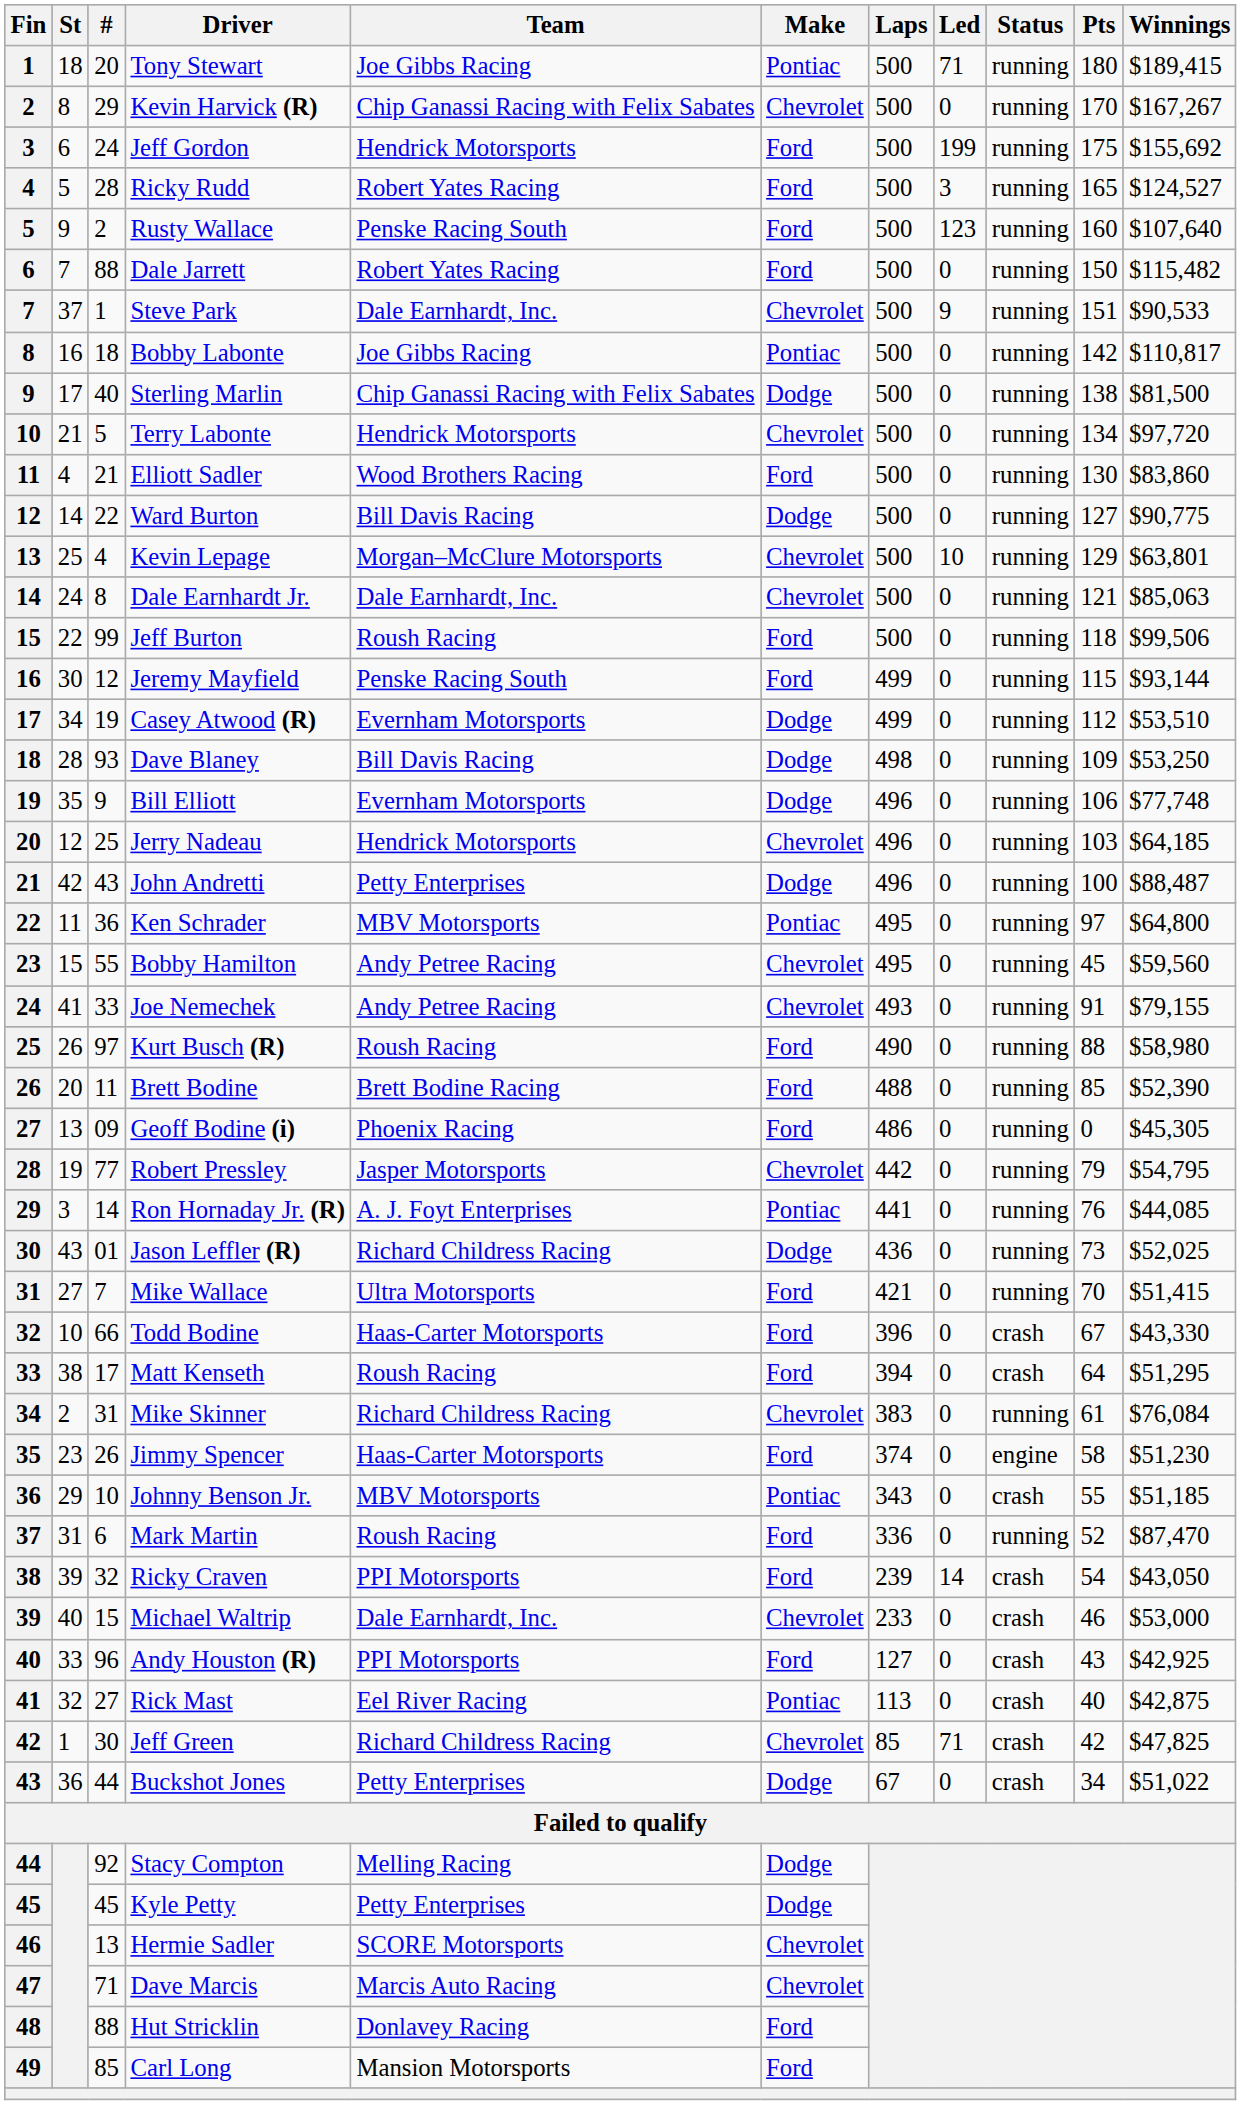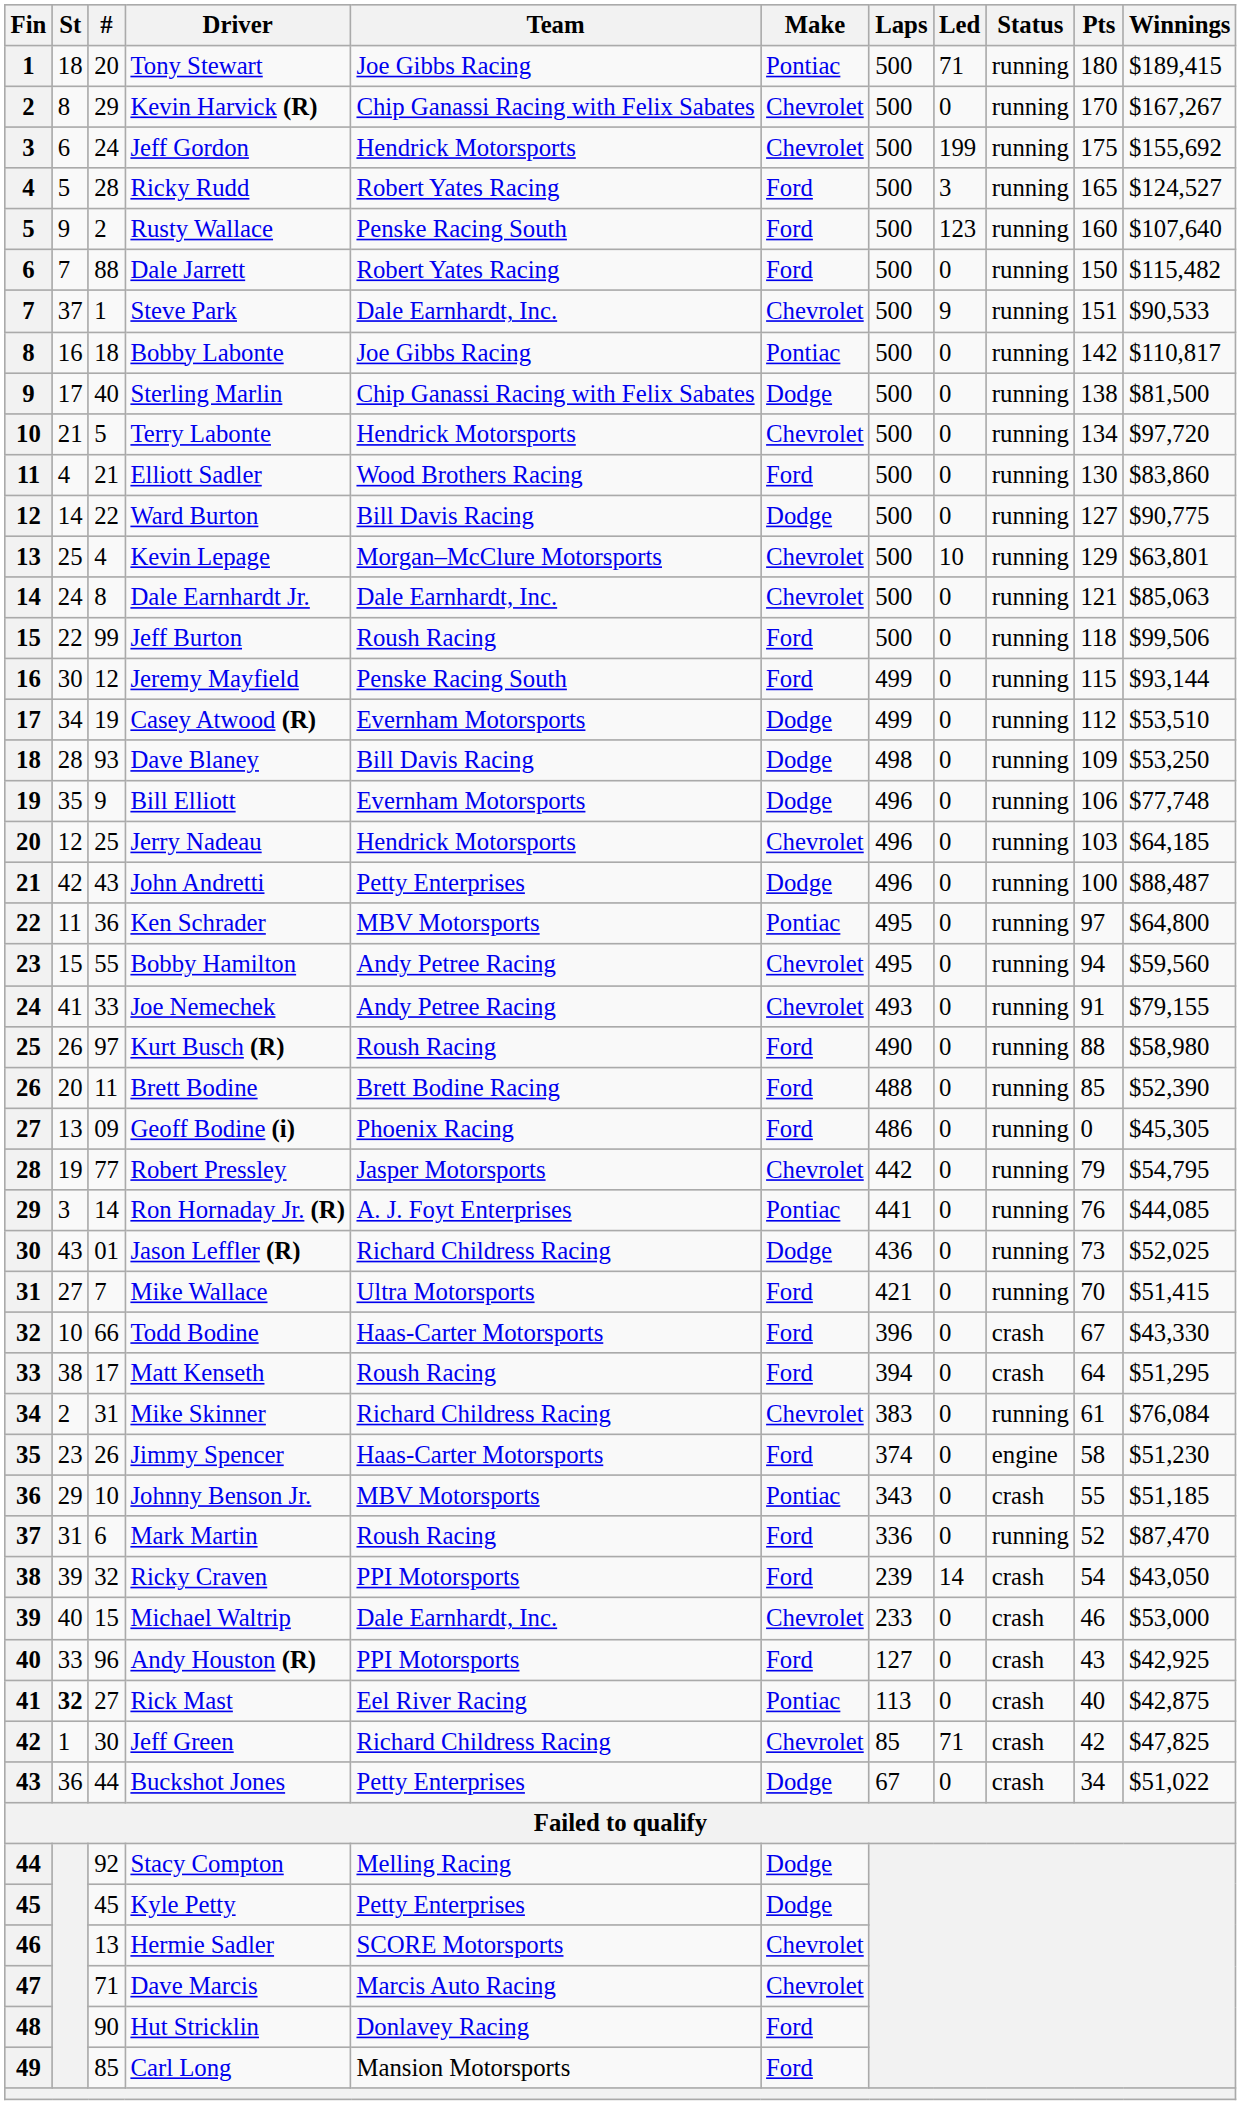 <table class="wikitable" style="font-size:95%">
 <tr>
 <th>Fin</th>
 <th>St</th>
 <th>#</th>
 <th>Driver</th>
 <th>Team</th>
 <th>Make</th>
 <th>Laps</th>
 <th>Led</th>
 <th>Status</th>
 <th>Pts</th>
 <th>Winnings</th>
 </tr>
 <tr>
 <th>1</th>
 <td>18</td>
 <td>20</td>
 <td><a href='#'>Tony Stewart</a></td>
 <td><a href='#'>Joe Gibbs Racing</a></td>
 <td><a href='#'>Pontiac</a></td>
 <td>500</td>
 <td>71</td>
 <td>running</td>
 <td>180</td>
 <td>$189,415</td>
 </tr>
 <tr>
 <th>2</th>
 <td>8</td>
 <td>29</td>
 <td><a href='#'>Kevin Harvick</a> <strong>(R)</strong></td>
 <td><a href='#'>Chip Ganassi Racing with Felix Sabates</a></td>
 <td><a href='#'>Chevrolet</a></td>
 <td>500</td>
 <td>0</td>
 <td>running</td>
 <td>170</td>
 <td>$167,267</td>
 </tr>
 <tr>
 <th>3</th>
 <td>6</td>
 <td>24</td>
 <td><a href='#'>Jeff Gordon</a></td>
 <td><a href='#'>Hendrick Motorsports</a></td>
-<td><a href='#'>Ford</a></td>
+<td><a href='#'>Chevrolet</a></td>
 <td>500</td>
 <td>199</td>
 <td>running</td>
 <td>175</td>
 <td>$155,692</td>
 </tr>
 <tr>
 <th>4</th>
 <td>5</td>
 <td>28</td>
 <td><a href='#'>Ricky Rudd</a></td>
 <td><a href='#'>Robert Yates Racing</a></td>
 <td><a href='#'>Ford</a></td>
 <td>500</td>
 <td>3</td>
 <td>running</td>
 <td>165</td>
 <td>$124,527</td>
 </tr>
 <tr>
 <th>5</th>
 <td>9</td>
 <td>2</td>
 <td><a href='#'>Rusty Wallace</a></td>
 <td><a href='#'>Penske Racing South</a></td>
 <td><a href='#'>Ford</a></td>
 <td>500</td>
 <td>123</td>
 <td>running</td>
 <td>160</td>
 <td>$107,640</td>
 </tr>
 <tr>
 <th>6</th>
 <td>7</td>
 <td>88</td>
 <td><a href='#'>Dale Jarrett</a></td>
 <td><a href='#'>Robert Yates Racing</a></td>
 <td><a href='#'>Ford</a></td>
 <td>500</td>
 <td>0</td>
 <td>running</td>
 <td>150</td>
 <td>$115,482</td>
 </tr>
 <tr>
 <th>7</th>
 <td>37</td>
 <td>1</td>
 <td><a href='#'>Steve Park</a></td>
 <td><a href='#'>Dale Earnhardt, Inc.</a></td>
 <td><a href='#'>Chevrolet</a></td>
 <td>500</td>
 <td>9</td>
 <td>running</td>
 <td>151</td>
 <td>$90,533</td>
 </tr>
 <tr>
 <th>8</th>
 <td>16</td>
 <td>18</td>
 <td><a href='#'>Bobby Labonte</a></td>
 <td><a href='#'>Joe Gibbs Racing</a></td>
 <td><a href='#'>Pontiac</a></td>
 <td>500</td>
 <td>0</td>
 <td>running</td>
 <td>142</td>
 <td>$110,817</td>
 </tr>
 <tr>
 <th>9</th>
 <td>17</td>
 <td>40</td>
 <td><a href='#'>Sterling Marlin</a></td>
 <td><a href='#'>Chip Ganassi Racing with Felix Sabates</a></td>
 <td><a href='#'>Dodge</a></td>
 <td>500</td>
 <td>0</td>
 <td>running</td>
 <td>138</td>
 <td>$81,500</td>
 </tr>
 <tr>
 <th>10</th>
 <td>21</td>
 <td>5</td>
 <td><a href='#'>Terry Labonte</a></td>
 <td><a href='#'>Hendrick Motorsports</a></td>
 <td><a href='#'>Chevrolet</a></td>
 <td>500</td>
 <td>0</td>
 <td>running</td>
 <td>134</td>
 <td>$97,720</td>
 </tr>
 <tr>
 <th>11</th>
 <td>4</td>
 <td>21</td>
 <td><a href='#'>Elliott Sadler</a></td>
 <td><a href='#'>Wood Brothers Racing</a></td>
 <td><a href='#'>Ford</a></td>
 <td>500</td>
 <td>0</td>
 <td>running</td>
 <td>130</td>
 <td>$83,860</td>
 </tr>
 <tr>
 <th>12</th>
 <td>14</td>
 <td>22</td>
 <td><a href='#'>Ward Burton</a></td>
 <td><a href='#'>Bill Davis Racing</a></td>
 <td><a href='#'>Dodge</a></td>
 <td>500</td>
 <td>0</td>
 <td>running</td>
 <td>127</td>
 <td>$90,775</td>
 </tr>
 <tr>
 <th>13</th>
 <td>25</td>
 <td>4</td>
 <td><a href='#'>Kevin Lepage</a></td>
 <td><a href='#'>Morgan–McClure Motorsports</a></td>
 <td><a href='#'>Chevrolet</a></td>
 <td>500</td>
 <td>10</td>
 <td>running</td>
 <td>129</td>
 <td>$63,801</td>
 </tr>
 <tr>
 <th>14</th>
 <td>24</td>
 <td>8</td>
 <td><a href='#'>Dale Earnhardt Jr.</a></td>
 <td><a href='#'>Dale Earnhardt, Inc.</a></td>
 <td><a href='#'>Chevrolet</a></td>
 <td>500</td>
 <td>0</td>
 <td>running</td>
 <td>121</td>
 <td>$85,063</td>
 </tr>
 <tr>
 <th>15</th>
 <td>22</td>
 <td>99</td>
 <td><a href='#'>Jeff Burton</a></td>
 <td><a href='#'>Roush Racing</a></td>
 <td><a href='#'>Ford</a></td>
 <td>500</td>
 <td>0</td>
 <td>running</td>
 <td>118</td>
 <td>$99,506</td>
 </tr>
 <tr>
 <th>16</th>
 <td>30</td>
 <td>12</td>
 <td><a href='#'>Jeremy Mayfield</a></td>
 <td><a href='#'>Penske Racing South</a></td>
 <td><a href='#'>Ford</a></td>
 <td>499</td>
 <td>0</td>
 <td>running</td>
 <td>115</td>
 <td>$93,144</td>
 </tr>
 <tr>
 <th>17</th>
 <td>34</td>
 <td>19</td>
 <td><a href='#'>Casey Atwood</a> <strong>(R)</strong></td>
 <td><a href='#'>Evernham Motorsports</a></td>
 <td><a href='#'>Dodge</a></td>
 <td>499</td>
 <td>0</td>
 <td>running</td>
 <td>112</td>
 <td>$53,510</td>
 </tr>
 <tr>
 <th>18</th>
 <td>28</td>
 <td>93</td>
 <td><a href='#'>Dave Blaney</a></td>
 <td><a href='#'>Bill Davis Racing</a></td>
 <td><a href='#'>Dodge</a></td>
 <td>498</td>
 <td>0</td>
 <td>running</td>
 <td>109</td>
 <td>$53,250</td>
 </tr>
 <tr>
 <th>19</th>
 <td>35</td>
 <td>9</td>
 <td><a href='#'>Bill Elliott</a></td>
 <td><a href='#'>Evernham Motorsports</a></td>
 <td><a href='#'>Dodge</a></td>
 <td>496</td>
 <td>0</td>
 <td>running</td>
 <td>106</td>
 <td>$77,748</td>
 </tr>
 <tr>
 <th>20</th>
 <td>12</td>
 <td>25</td>
 <td><a href='#'>Jerry Nadeau</a></td>
 <td><a href='#'>Hendrick Motorsports</a></td>
 <td><a href='#'>Chevrolet</a></td>
 <td>496</td>
 <td>0</td>
 <td>running</td>
 <td>103</td>
 <td>$64,185</td>
 </tr>
 <tr>
 <th>21</th>
 <td>42</td>
 <td>43</td>
 <td><a href='#'>John Andretti</a></td>
 <td><a href='#'>Petty Enterprises</a></td>
 <td><a href='#'>Dodge</a></td>
 <td>496</td>
 <td>0</td>
 <td>running</td>
 <td>100</td>
 <td>$88,487</td>
 </tr>
 <tr>
 <th>22</th>
 <td>11</td>
 <td>36</td>
 <td><a href='#'>Ken Schrader</a></td>
 <td><a href='#'>MBV Motorsports</a></td>
 <td><a href='#'>Pontiac</a></td>
 <td>495</td>
 <td>0</td>
 <td>running</td>
 <td>97</td>
 <td>$64,800</td>
 </tr>
 <tr>
 <th>23</th>
 <td>15</td>
 <td>55</td>
 <td><a href='#'>Bobby Hamilton</a></td>
 <td><a href='#'>Andy Petree Racing</a></td>
 <td><a href='#'>Chevrolet</a></td>
 <td>495</td>
 <td>0</td>
 <td>running</td>
-<td>45</td>
+<td>94</td>
 <td>$59,560</td>
 </tr>
 <tr>
 <th>24</th>
 <td>41</td>
 <td>33</td>
 <td><a href='#'>Joe Nemechek</a></td>
 <td><a href='#'>Andy Petree Racing</a></td>
 <td><a href='#'>Chevrolet</a></td>
 <td>493</td>
 <td>0</td>
 <td>running</td>
 <td>91</td>
 <td>$79,155</td>
 </tr>
 <tr>
 <th>25</th>
 <td>26</td>
 <td>97</td>
 <td><a href='#'>Kurt Busch</a> <strong>(R)</strong></td>
 <td><a href='#'>Roush Racing</a></td>
 <td><a href='#'>Ford</a></td>
 <td>490</td>
 <td>0</td>
 <td>running</td>
 <td>88</td>
 <td>$58,980</td>
 </tr>
 <tr>
 <th>26</th>
 <td>20</td>
 <td>11</td>
 <td><a href='#'>Brett Bodine</a></td>
 <td><a href='#'>Brett Bodine Racing</a></td>
 <td><a href='#'>Ford</a></td>
 <td>488</td>
 <td>0</td>
 <td>running</td>
 <td>85</td>
 <td>$52,390</td>
 </tr>
 <tr>
 <th>27</th>
 <td>13</td>
 <td>09</td>
 <td><a href='#'>Geoff Bodine</a> <strong>(i)</strong></td>
 <td><a href='#'>Phoenix Racing</a></td>
 <td><a href='#'>Ford</a></td>
 <td>486</td>
 <td>0</td>
 <td>running</td>
 <td>0</td>
 <td>$45,305</td>
 </tr>
 <tr>
 <th>28</th>
 <td>19</td>
 <td>77</td>
 <td><a href='#'>Robert Pressley</a></td>
 <td><a href='#'>Jasper Motorsports</a></td>
 <td><a href='#'>Chevrolet</a></td>
 <td>442</td>
 <td>0</td>
 <td>running</td>
 <td>79</td>
 <td>$54,795</td>
 </tr>
 <tr>
 <th>29</th>
 <td>3</td>
 <td>14</td>
 <td><a href='#'>Ron Hornaday Jr.</a> <strong>(R)</strong></td>
 <td><a href='#'>A. J. Foyt Enterprises</a></td>
 <td><a href='#'>Pontiac</a></td>
 <td>441</td>
 <td>0</td>
 <td>running</td>
 <td>76</td>
 <td>$44,085</td>
 </tr>
 <tr>
 <th>30</th>
 <td>43</td>
 <td>01</td>
 <td><a href='#'>Jason Leffler</a> <strong>(R)</strong></td>
 <td><a href='#'>Richard Childress Racing</a></td>
 <td><a href='#'>Dodge</a></td>
 <td>436</td>
 <td>0</td>
 <td>running</td>
 <td>73</td>
 <td>$52,025</td>
 </tr>
 <tr>
 <th>31</th>
 <td>27</td>
 <td>7</td>
 <td><a href='#'>Mike Wallace</a></td>
 <td><a href='#'>Ultra Motorsports</a></td>
 <td><a href='#'>Ford</a></td>
 <td>421</td>
 <td>0</td>
 <td>running</td>
 <td>70</td>
 <td>$51,415</td>
 </tr>
 <tr>
 <th>32</th>
 <td>10</td>
 <td>66</td>
 <td><a href='#'>Todd Bodine</a></td>
 <td><a href='#'>Haas-Carter Motorsports</a></td>
 <td><a href='#'>Ford</a></td>
 <td>396</td>
 <td>0</td>
 <td>crash</td>
 <td>67</td>
 <td>$43,330</td>
 </tr>
 <tr>
 <th>33</th>
 <td>38</td>
 <td>17</td>
 <td><a href='#'>Matt Kenseth</a></td>
 <td><a href='#'>Roush Racing</a></td>
 <td><a href='#'>Ford</a></td>
 <td>394</td>
 <td>0</td>
 <td>crash</td>
 <td>64</td>
 <td>$51,295</td>
 </tr>
 <tr>
 <th>34</th>
 <td>2</td>
 <td>31</td>
 <td><a href='#'>Mike Skinner</a></td>
 <td><a href='#'>Richard Childress Racing</a></td>
 <td><a href='#'>Chevrolet</a></td>
 <td>383</td>
 <td>0</td>
 <td>running</td>
 <td>61</td>
 <td>$76,084</td>
 </tr>
 <tr>
 <th>35</th>
 <td>23</td>
 <td>26</td>
 <td><a href='#'>Jimmy Spencer</a></td>
 <td><a href='#'>Haas-Carter Motorsports</a></td>
 <td><a href='#'>Ford</a></td>
 <td>374</td>
 <td>0</td>
 <td>engine</td>
 <td>58</td>
 <td>$51,230</td>
 </tr>
 <tr>
 <th>36</th>
 <td>29</td>
 <td>10</td>
 <td><a href='#'>Johnny Benson Jr.</a></td>
 <td><a href='#'>MBV Motorsports</a></td>
 <td><a href='#'>Pontiac</a></td>
 <td>343</td>
 <td>0</td>
 <td>crash</td>
 <td>55</td>
 <td>$51,185</td>
 </tr>
 <tr>
 <th>37</th>
 <td>31</td>
 <td>6</td>
 <td><a href='#'>Mark Martin</a></td>
 <td><a href='#'>Roush Racing</a></td>
 <td><a href='#'>Ford</a></td>
 <td>336</td>
 <td>0</td>
 <td>running</td>
 <td>52</td>
 <td>$87,470</td>
 </tr>
 <tr>
 <th>38</th>
 <td>39</td>
 <td>32</td>
 <td><a href='#'>Ricky Craven</a></td>
 <td><a href='#'>PPI Motorsports</a></td>
 <td><a href='#'>Ford</a></td>
 <td>239</td>
 <td>14</td>
 <td>crash</td>
 <td>54</td>
 <td>$43,050</td>
 </tr>
 <tr>
 <th>39</th>
 <td>40</td>
 <td>15</td>
 <td><a href='#'>Michael Waltrip</a></td>
 <td><a href='#'>Dale Earnhardt, Inc.</a></td>
 <td><a href='#'>Chevrolet</a></td>
 <td>233</td>
 <td>0</td>
 <td>crash</td>
 <td>46</td>
 <td>$53,000</td>
 </tr>
 <tr>
 <th>40</th>
 <td>33</td>
 <td>96</td>
 <td><a href='#'>Andy Houston</a> <strong>(R)</strong></td>
 <td><a href='#'>PPI Motorsports</a></td>
 <td><a href='#'>Ford</a></td>
 <td>127</td>
 <td>0</td>
 <td>crash</td>
 <td>43</td>
 <td>$42,925</td>
 </tr>
 <tr>
 <th>41</th>
-<td>32</td>
+<td><strong>32</strong></td>
 <td>27</td>
 <td><a href='#'>Rick Mast</a></td>
 <td><a href='#'>Eel River Racing</a></td>
 <td><a href='#'>Pontiac</a></td>
 <td>113</td>
 <td>0</td>
 <td>crash</td>
 <td>40</td>
 <td>$42,875</td>
 </tr>
 <tr>
 <th>42</th>
 <td>1</td>
 <td>30</td>
 <td><a href='#'>Jeff Green</a></td>
 <td><a href='#'>Richard Childress Racing</a></td>
 <td><a href='#'>Chevrolet</a></td>
 <td>85</td>
 <td>71</td>
 <td>crash</td>
 <td>42</td>
 <td>$47,825</td>
 </tr>
 <tr>
 <th>43</th>
 <td>36</td>
 <td>44</td>
 <td><a href='#'>Buckshot Jones</a></td>
 <td><a href='#'>Petty Enterprises</a></td>
 <td><a href='#'>Dodge</a></td>
 <td>67</td>
 <td>0</td>
 <td>crash</td>
 <td>34</td>
 <td>$51,022</td>
 </tr>
 <tr>
 <th colspan="11">Failed to qualify</th>
 </tr>
 <tr>
 <th>44</th>
 <th rowspan="6"></th>
 <td>92</td>
 <td><a href='#'>Stacy Compton</a></td>
 <td><a href='#'>Melling Racing</a></td>
 <td><a href='#'>Dodge</a></td>
 <th colspan="5" rowspan="6"></th>
 </tr>
 <tr>
 <th>45</th>
 <td>45</td>
 <td><a href='#'>Kyle Petty</a></td>
 <td><a href='#'>Petty Enterprises</a></td>
 <td><a href='#'>Dodge</a></td>
 </tr>
 <tr>
 <th>46</th>
 <td>13</td>
 <td><a href='#'>Hermie Sadler</a></td>
 <td><a href='#'>SCORE Motorsports</a></td>
 <td><a href='#'>Chevrolet</a></td>
 </tr>
 <tr>
 <th>47</th>
 <td>71</td>
 <td><a href='#'>Dave Marcis</a></td>
 <td><a href='#'>Marcis Auto Racing</a></td>
 <td><a href='#'>Chevrolet</a></td>
 </tr>
 <tr>
 <th>48</th>
-<td>88</td>
+<td>90</td>
 <td><a href='#'>Hut Stricklin</a></td>
 <td><a href='#'>Donlavey Racing</a></td>
 <td><a href='#'>Ford</a></td>
 </tr>
 <tr>
 <th>49</th>
 <td>85</td>
 <td><a href='#'>Carl Long</a></td>
 <td>Mansion Motorsports</td>
 <td><a href='#'>Ford</a></td>
 </tr>
 <tr>
 <th colspan="11"></th>
 </tr>
 </table>
